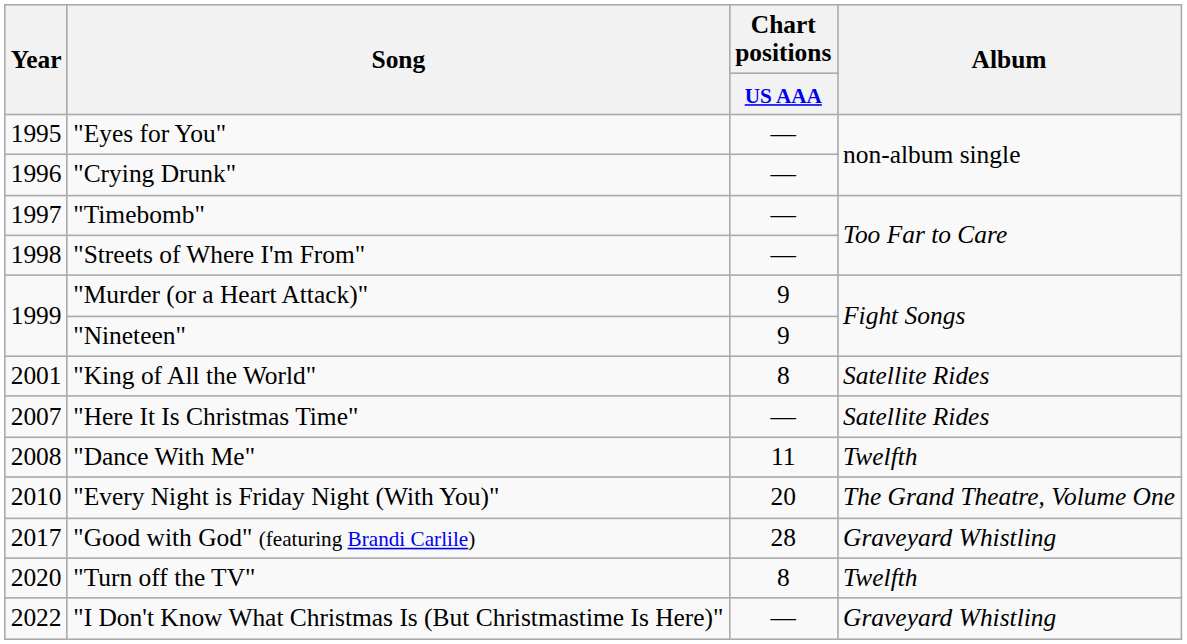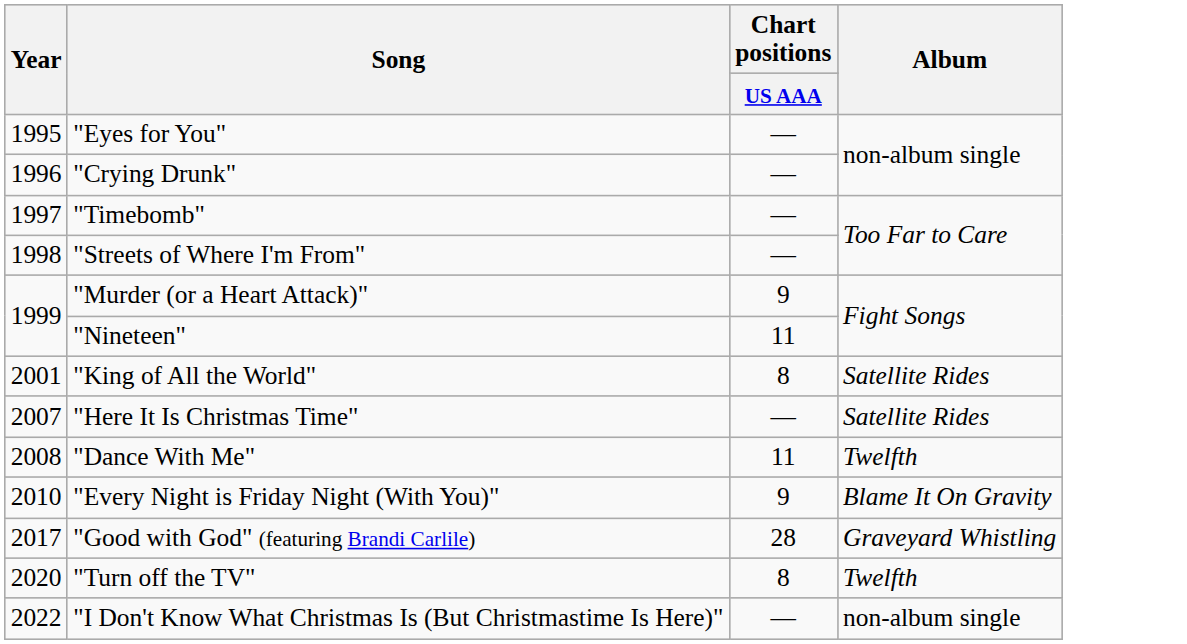 <table class="wikitable">
 <tr>
 <th rowspan=2>Year</th>
 <th rowspan=2>Song</th>
 <th colspan=1>Chart positions</th>
 <th rowspan=2>Album</th>
 </tr>
 <tr>
 <th width="35"><small><a href='#'>US AAA</a></small></th>
 </tr>
 <tr>
 <td>1995</td>
 <td>"Eyes for You"</td>
 <td align="center">—</td>
 <td rowspan="2">non-album single</td>
 </tr>
 <tr>
 <td>1996</td>
 <td>"Crying Drunk"</td>
 <td align="center">—</td>
 </tr>
 <tr>
 <td>1997</td>
 <td>"Timebomb"</td>
 <td align="center">—</td>
 <td rowspan="2"><em>Too Far to Care</em></td>
 </tr>
 <tr>
 <td>1998</td>
 <td>"Streets of Where I'm From"</td>
 <td align="center">—</td>
 </tr>
 <tr>
 <td rowspan="2">1999</td>
 <td>"Murder (or a Heart Attack)"</td>
 <td align="center">9</td>
 <td rowspan="2"><em>Fight Songs</em></td>
 </tr>
 <tr>
 <td>"Nineteen"</td>
-<td align="center">9</td>
+<td align="center">11</td>
 </tr>
 <tr>
 <td>2001</td>
 <td>"King of All the World"</td>
 <td align="center">8</td>
 <td><em>Satellite Rides</em></td>
 </tr>
 <tr>
 <td>2007</td>
 <td>"Here It Is Christmas Time"</td>
 <td align="center">—</td>
 <td><em>Satellite Rides</em></td>
 </tr>
 <tr>
 <td>2008</td>
 <td>"Dance With Me"</td>
 <td align="center">11</td>
 <td><em>Twelfth</em></td>
 </tr>
 <tr>
 <td>2010</td>
 <td>"Every Night is Friday Night (With You)"</td>
-<td align="center">20</td>
-<td><em>The Grand Theatre, Volume One</em></td>
+<td align="center">9</td>
+<td><em>Blame It On Gravity</em></td>
 </tr>
 <tr>
 <td>2017</td>
 <td>"Good with God" <small>(featuring <a href='#'>Brandi Carlile</a>)</small></td>
 <td align="center">28</td>
 <td><em>Graveyard Whistling</em></td>
 </tr>
 <tr>
 <td>2020</td>
 <td>"Turn off the TV"</td>
 <td align="center">8</td>
 <td><em>Twelfth</em></td>
 </tr>
 <tr>
 <td>2022</td>
 <td>"I Don't Know What Christmas Is (But Christmastime Is Here)"</td>
 <td align="center">—</td>
-<td><em>Graveyard Whistling</em></td>
+<td>non-album single</td>
 </tr>
 </table>
